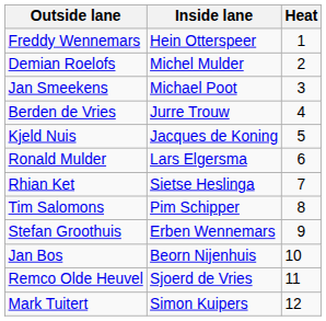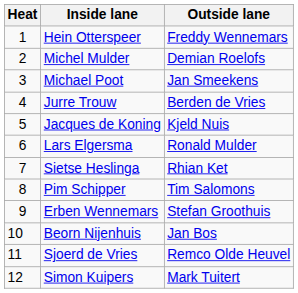 <table class="wikitable">
 <tr>
+<th>Heat</th>
+<th>Inside lane</th>
 <th>Outside lane</th>
-<th>Inside lane</th>
-<th>Heat</th>
 </tr>
 <tr>
+<td align=center>1</td>
+<td><a href='#'>Hein Otterspeer</a></td>
 <td><a href='#'>Freddy Wennemars</a></td>
-<td><a href='#'>Hein Otterspeer</a></td>
-<td align=center>1</td>
 </tr>
 <tr>
+<td align=center>2</td>
+<td><a href='#'>Michel Mulder</a></td>
 <td><a href='#'>Demian Roelofs</a></td>
-<td><a href='#'>Michel Mulder</a></td>
-<td align=center>2</td>
 </tr>
 <tr>
+<td align=center>3</td>
+<td><a href='#'>Michael Poot</a></td>
 <td><a href='#'>Jan Smeekens</a></td>
-<td><a href='#'>Michael Poot</a></td>
-<td align=center>3</td>
 </tr>
 <tr>
+<td align=center>4</td>
+<td><a href='#'>Jurre Trouw</a></td>
 <td><a href='#'>Berden de Vries</a></td>
-<td><a href='#'>Jurre Trouw</a></td>
-<td align=center>4</td>
 </tr>
 <tr>
+<td align=center>5</td>
+<td><a href='#'>Jacques de Koning</a></td>
 <td><a href='#'>Kjeld Nuis</a></td>
-<td><a href='#'>Jacques de Koning</a></td>
-<td align=center>5</td>
 </tr>
 <tr>
+<td align=center>6</td>
+<td><a href='#'>Lars Elgersma</a></td>
 <td><a href='#'>Ronald Mulder</a></td>
-<td><a href='#'>Lars Elgersma</a></td>
-<td align=center>6</td>
 </tr>
 <tr>
+<td align=center>7</td>
+<td><a href='#'>Sietse Heslinga</a></td>
 <td><a href='#'>Rhian Ket</a></td>
-<td><a href='#'>Sietse Heslinga</a></td>
-<td align=center>7</td>
 </tr>
 <tr>
+<td align=center>8</td>
+<td><a href='#'>Pim Schipper</a></td>
 <td><a href='#'>Tim Salomons</a></td>
-<td><a href='#'>Pim Schipper</a></td>
-<td align=center>8</td>
 </tr>
 <tr>
+<td align=center>9</td>
+<td><a href='#'>Erben Wennemars</a></td>
 <td><a href='#'>Stefan Groothuis</a></td>
-<td><a href='#'>Erben Wennemars</a></td>
-<td align=center>9</td>
 </tr>
 <tr>
+<td>10</td>
+<td><a href='#'>Beorn Nijenhuis</a></td>
 <td><a href='#'>Jan Bos</a></td>
-<td><a href='#'>Beorn Nijenhuis</a></td>
-<td>10</td>
 </tr>
 <tr>
+<td>11</td>
+<td><a href='#'>Sjoerd de Vries</a></td>
 <td><a href='#'>Remco Olde Heuvel</a></td>
-<td><a href='#'>Sjoerd de Vries</a></td>
-<td>11</td>
 </tr>
 <tr>
+<td>12</td>
+<td><a href='#'>Simon Kuipers</a></td>
 <td><a href='#'>Mark Tuitert</a></td>
-<td><a href='#'>Simon Kuipers</a></td>
-<td>12</td>
 </tr>
 </table>
